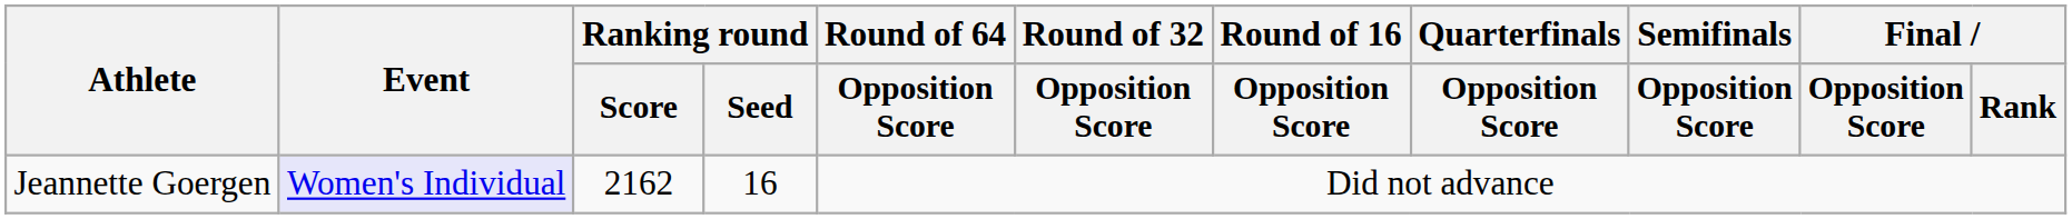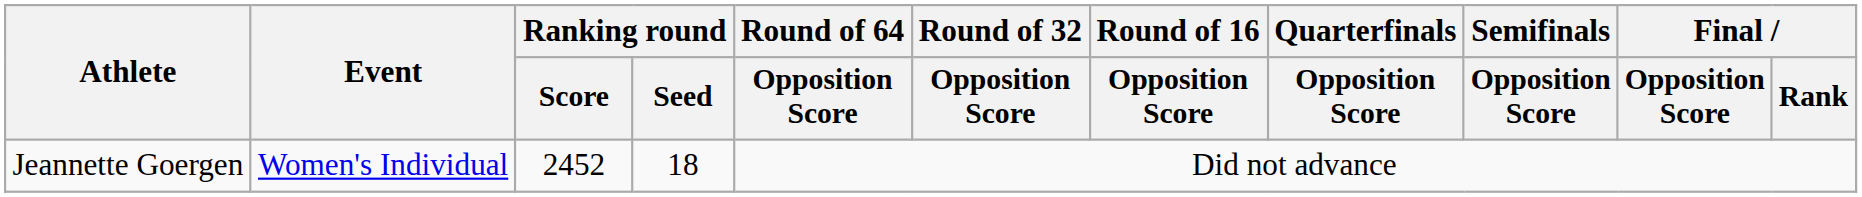 <table class="wikitable" style="font-size:90%">
 <tr>
 <th rowspan="2">Athlete</th>
 <th rowspan="2">Event</th>
 <th colspan="2">Ranking round</th>
 <th>Round of 64</th>
 <th>Round of 32</th>
 <th>Round of 16</th>
 <th>Quarterfinals</th>
 <th>Semifinals</th>
 <th colspan="2">Final / </th>
 </tr>
 <tr style="font-size:95%">
 <th>Score</th>
 <th>Seed</th>
 <th>Opposition<br>Score</th>
 <th>Opposition<br>Score</th>
 <th>Opposition<br>Score</th>
 <th>Opposition<br>Score</th>
 <th>Opposition<br>Score</th>
 <th>Opposition<br>Score</th>
 <th>Rank</th>
 </tr>
 <tr align="center">
 <td>Jeannette Goergen</td>
-<td style="background: lavender;"><a href='#'>Women's Individual</a></td>
-<td>2162</td>
-<td>16</td>
+<td><a href='#'>Women's Individual</a></td>
+<td>2452</td>
+<td>18</td>
 <td colspan="7">Did not advance</td>
 </tr>
 </table>
